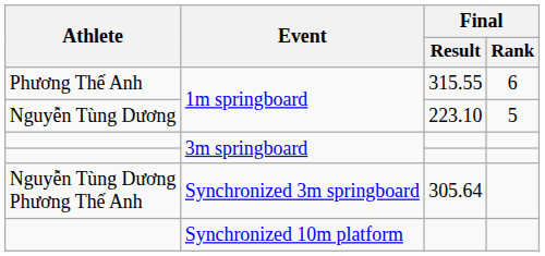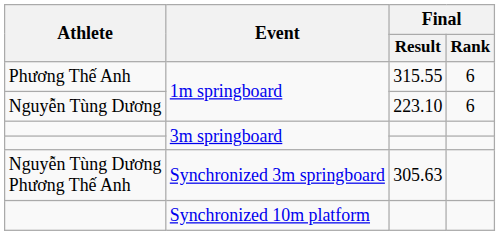 <table class="wikitable" style="font-size:90%">
 <tr>
 <th rowspan="2">Athlete</th>
 <th rowspan="2">Event</th>
 <th colspan="2">Final</th>
 </tr>
 <tr style="font-size:95%">
 <th>Result</th>
 <th>Rank</th>
 </tr>
 <tr align="center">
 <td align="left">Phương Thế Anh</td>
 <td rowspan="2" align="left"><a href='#'>1m springboard</a></td>
 <td>315.55</td>
 <td>6</td>
 </tr>
 <tr align="center">
 <td align="left">Nguyễn Tùng Dương</td>
 <td>223.10</td>
-<td>5</td>
+<td>6</td>
 </tr>
 <tr align="center">
 <td align="left"></td>
 <td rowspan="2" align="left"><a href='#'>3m springboard</a></td>
 <td></td>
 <td></td>
 </tr>
 <tr align="center">
 <td align="left"></td>
 <td></td>
 <td></td>
 </tr>
 <tr align="center">
 <td align="left">Nguyễn Tùng Dương<br>Phương Thế Anh</td>
 <td align="left"><a href='#'>Synchronized 3m springboard</a></td>
-<td>305.64</td>
+<td>305.63</td>
 <td></td>
 </tr>
 <tr align="center">
 <td align="left"></td>
 <td align="left"><a href='#'>Synchronized 10m platform</a></td>
 <td></td>
 <td></td>
 </tr>
 </table>
